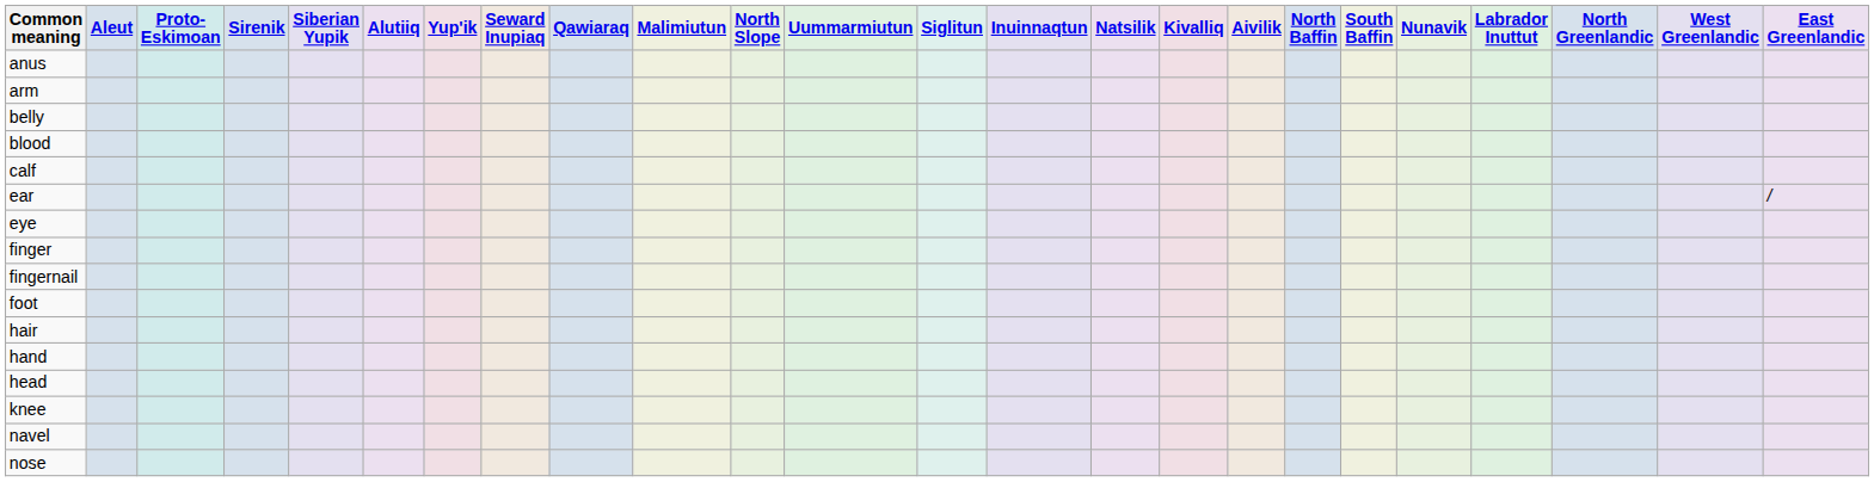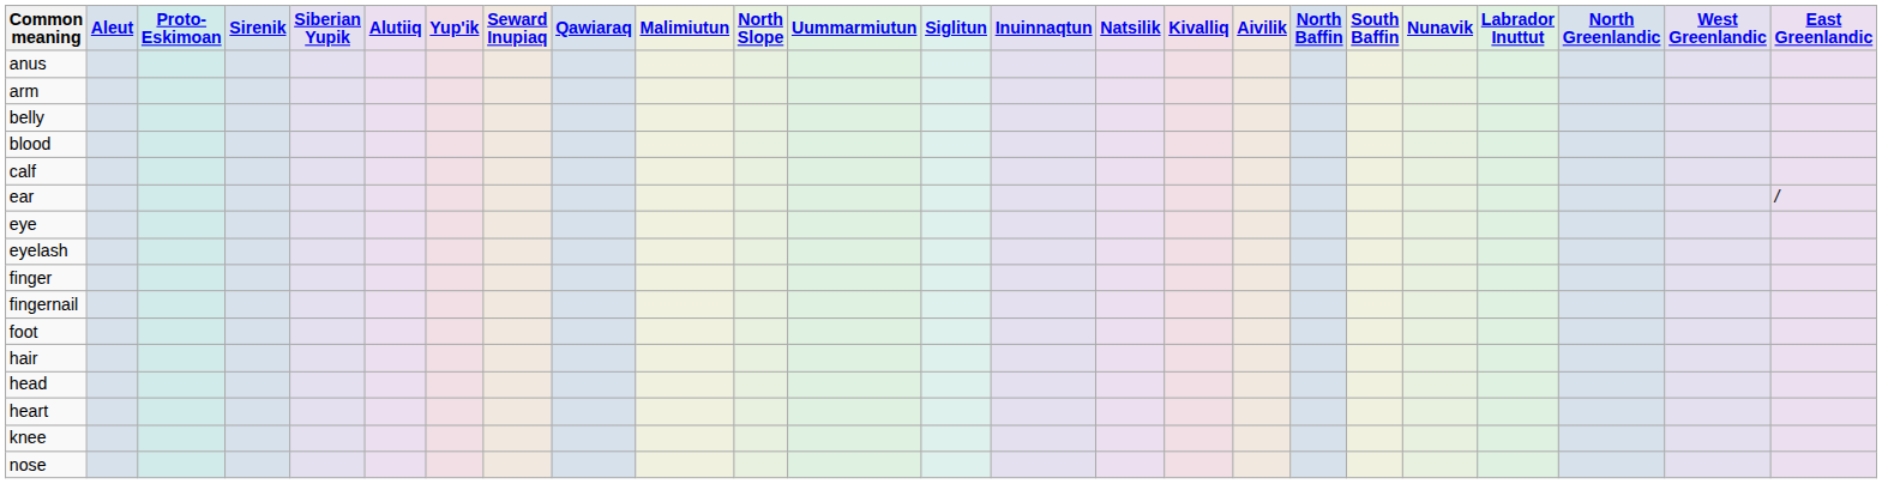 <table class="wikitable" style="font-size: 85%">
 <tr>
 <th>Common meaning</th>
 <th style="background-color: #d6e1ec"><a href='#'>Aleut</a></th>
 <th style="background-color: #d1ebeb"><a href='#'>Proto-Eskimoan</a></th>
 <th style="background-color: #d6e1ec"><a href='#'>Sirenik</a></th>
 <th style="background-color: #e4e0f0"><a href='#'>Siberian Yupik</a></th>
 <th style="background-color: #ece0f0"><a href='#'>Alutiiq</a></th>
 <th style="background-color: #f1dfe5"><a href='#'>Yup'ik</a></th>
 <th style="background-color: #f1e9df"><a href='#'>Seward Inupiaq</a></th>
 <th style="background-color: #d6e1ec"><a href='#'>Qawiaraq</a></th>
 <th style="background-color: #f0f1df"><a href='#'>Malimiutun</a></th>
 <th style="background-color: #e8f1df"><a href='#'>North Slope</a></th>
 <th style="background-color: #dff1e0"><a href='#'>Uummarmiutun</a></th>
 <th style="background-color: #dff1ed"><a href='#'>Siglitun</a></th>
 <th style="background-color: #e4e0f0"><a href='#'>Inuinnaqtun</a></th>
 <th style="background-color: #ece0f0"><a href='#'>Natsilik</a></th>
 <th style="background-color: #f1dfe5"><a href='#'>Kivalliq</a></th>
 <th style="background-color: #f1e9df"><a href='#'>Aivilik</a></th>
 <th style="background-color: #d6e1ec"><a href='#'>North Baffin</a></th>
 <th style="background-color: #f0f1df"><a href='#'>South Baffin</a></th>
 <th style="background-color: #e8f1df"><a href='#'>Nunavik</a></th>
 <th style="background-color: #dff1e0"><a href='#'>Labrador Inuttut</a></th>
 <th style="background-color: #d6e1ec"><a href='#'>North Greenlandic</a></th>
 <th style="background-color: #e4e0f0"><a href='#'>West Greenlandic</a></th>
 <th style="background-color: #ece0f0"><a href='#'>East Greenlandic</a></th>
 </tr>
 <tr>
 <td>anus</td>
 <td style="background-color: #d6e1ec"></td>
 <td style="background-color: #d1ebeb"></td>
 <td style="background-color: #d6e1ec"></td>
 <td style="background-color: #e4e0f0"></td>
 <td style="background-color: #ece0f0"></td>
 <td style="background-color: #f1dfe5"></td>
 <td style="background-color: #f1e9df"></td>
 <td style="background-color: #d6e1ec"></td>
 <td style="background-color: #f0f1df"></td>
 <td style="background-color: #e8f1df"></td>
 <td style="background-color: #dff1e0"></td>
 <td style="background-color: #dff1ed"></td>
 <td style="background-color: #e4e0f0"></td>
 <td style="background-color: #ece0f0"></td>
 <td style="background-color: #f1dfe5"></td>
 <td style="background-color: #f1e9df"></td>
 <td style="background-color: #d6e1ec"></td>
 <td style="background-color: #f0f1df"></td>
 <td style="background-color: #e8f1df"></td>
 <td style="background-color: #dff1e0"></td>
 <td style="background-color: #d6e1ec"></td>
 <td style="background-color: #e4e0f0"></td>
 <td style="background-color: #ece0f0"> </td>
 </tr>
 <tr>
 <td>arm</td>
 <td style="background-color: #d6e1ec"></td>
 <td style="background-color: #d1ebeb"></td>
 <td style="background-color: #d6e1ec"></td>
 <td style="background-color: #e4e0f0"></td>
 <td style="background-color: #ece0f0"></td>
 <td style="background-color: #f1dfe5"></td>
 <td style="background-color: #f1e9df"></td>
 <td style="background-color: #d6e1ec"></td>
 <td style="background-color: #f0f1df"></td>
 <td style="background-color: #e8f1df"></td>
 <td style="background-color: #dff1e0"></td>
 <td style="background-color: #dff1ed"></td>
 <td style="background-color: #e4e0f0"></td>
 <td style="background-color: #ece0f0"></td>
 <td style="background-color: #f1dfe5"></td>
 <td style="background-color: #f1e9df"></td>
 <td style="background-color: #d6e1ec"></td>
 <td style="background-color: #f0f1df"></td>
 <td style="background-color: #e8f1df"></td>
 <td style="background-color: #dff1e0"></td>
 <td style="background-color: #d6e1ec"></td>
 <td style="background-color: #e4e0f0"></td>
 <td style="background-color: #ece0f0"></td>
 </tr>
 <tr>
 <td>belly</td>
 <td style="background-color: #d6e1ec"></td>
 <td style="background-color: #d1ebeb"></td>
 <td style="background-color: #d6e1ec"></td>
 <td style="background-color: #e4e0f0"></td>
 <td style="background-color: #ece0f0"></td>
 <td style="background-color: #f1dfe5"></td>
 <td style="background-color: #f1e9df"></td>
 <td style="background-color: #d6e1ec"></td>
 <td style="background-color: #f0f1df"></td>
 <td style="background-color: #e8f1df"></td>
 <td style="background-color: #dff1e0"></td>
 <td style="background-color: #dff1ed"></td>
 <td style="background-color: #e4e0f0"></td>
 <td style="background-color: #ece0f0"></td>
 <td style="background-color: #f1dfe5"></td>
 <td style="background-color: #f1e9df"></td>
 <td style="background-color: #d6e1ec"></td>
 <td style="background-color: #f0f1df"></td>
 <td style="background-color: #e8f1df"></td>
 <td style="background-color: #dff1e0"></td>
 <td style="background-color: #d6e1ec"></td>
 <td style="background-color: #e4e0f0"></td>
 <td style="background-color: #ece0f0"></td>
 </tr>
 <tr>
 <td>blood</td>
 <td style="background-color: #d6e1ec"></td>
 <td style="background-color: #d1ebeb"></td>
 <td style="background-color: #d6e1ec"></td>
 <td style="background-color: #e4e0f0"></td>
 <td style="background-color: #ece0f0"></td>
 <td style="background-color: #f1dfe5"></td>
 <td style="background-color: #f1e9df"></td>
 <td style="background-color: #d6e1ec"></td>
 <td style="background-color: #f0f1df"></td>
 <td style="background-color: #e8f1df"></td>
 <td style="background-color: #dff1e0"></td>
 <td style="background-color: #dff1ed"></td>
 <td style="background-color: #e4e0f0"></td>
 <td style="background-color: #ece0f0"></td>
 <td style="background-color: #f1dfe5"></td>
 <td style="background-color: #f1e9df"></td>
 <td style="background-color: #d6e1ec"></td>
 <td style="background-color: #f0f1df"></td>
 <td style="background-color: #e8f1df"></td>
 <td style="background-color: #dff1e0"></td>
 <td style="background-color: #d6e1ec"></td>
 <td style="background-color: #e4e0f0"></td>
 <td style="background-color: #ece0f0"></td>
 </tr>
 <tr>
 <td>calf</td>
 <td style="background-color: #d6e1ec"></td>
 <td style="background-color: #d1ebeb"></td>
 <td style="background-color: #d6e1ec"></td>
 <td style="background-color: #e4e0f0"></td>
 <td style="background-color: #ece0f0"></td>
 <td style="background-color: #f1dfe5"></td>
 <td style="background-color: #f1e9df"></td>
 <td style="background-color: #d6e1ec"></td>
 <td style="background-color: #f0f1df"></td>
 <td style="background-color: #e8f1df"></td>
 <td style="background-color: #dff1e0"></td>
 <td style="background-color: #dff1ed"></td>
 <td style="background-color: #e4e0f0"></td>
 <td style="background-color: #ece0f0"></td>
 <td style="background-color: #f1dfe5"></td>
 <td style="background-color: #f1e9df"></td>
 <td style="background-color: #d6e1ec"></td>
 <td style="background-color: #f0f1df"></td>
 <td style="background-color: #e8f1df"></td>
 <td style="background-color: #dff1e0"></td>
 <td style="background-color: #d6e1ec"></td>
 <td style="background-color: #e4e0f0"></td>
 <td style="background-color: #ece0f0"></td>
 </tr>
 <tr>
 <td>ear</td>
 <td style="background-color: #d6e1ec"></td>
 <td style="background-color: #d1ebeb"></td>
 <td style="background-color: #d6e1ec"></td>
 <td style="background-color: #e4e0f0"></td>
 <td style="background-color: #ece0f0"></td>
 <td style="background-color: #f1dfe5"></td>
 <td style="background-color: #f1e9df"></td>
 <td style="background-color: #d6e1ec"></td>
 <td style="background-color: #f0f1df"></td>
 <td style="background-color: #e8f1df"></td>
 <td style="background-color: #dff1e0"></td>
 <td style="background-color: #dff1ed"></td>
 <td style="background-color: #e4e0f0"></td>
 <td style="background-color: #ece0f0"></td>
 <td style="background-color: #f1dfe5"></td>
 <td style="background-color: #f1e9df"></td>
 <td style="background-color: #d6e1ec"></td>
 <td style="background-color: #f0f1df"></td>
 <td style="background-color: #e8f1df"></td>
 <td style="background-color: #dff1e0"></td>
 <td style="background-color: #d6e1ec"></td>
 <td style="background-color: #e4e0f0"></td>
 <td style="background-color: #ece0f0"><em>/</em></td>
 </tr>
 <tr>
 <td>eye</td>
 <td style="background-color: #d6e1ec"></td>
 <td style="background-color: #d1ebeb"></td>
 <td style="background-color: #d6e1ec"></td>
 <td style="background-color: #e4e0f0"></td>
 <td style="background-color: #ece0f0"></td>
 <td style="background-color: #f1dfe5"></td>
 <td style="background-color: #f1e9df"></td>
 <td style="background-color: #d6e1ec"></td>
 <td style="background-color: #f0f1df"></td>
 <td style="background-color: #e8f1df"></td>
 <td style="background-color: #dff1e0"></td>
 <td style="background-color: #dff1ed"></td>
 <td style="background-color: #e4e0f0"></td>
 <td style="background-color: #ece0f0"></td>
 <td style="background-color: #f1dfe5"></td>
 <td style="background-color: #f1e9df"></td>
 <td style="background-color: #d6e1ec"></td>
 <td style="background-color: #f0f1df"></td>
 <td style="background-color: #e8f1df"></td>
 <td style="background-color: #dff1e0"></td>
 <td style="background-color: #d6e1ec"></td>
 <td style="background-color: #e4e0f0"></td>
 <td style="background-color: #ece0f0"></td>
 </tr>
 <tr>
+<td>eyelash</td>
+<td style="background-color: #d6e1ec"></td>
+<td style="background-color: #d1ebeb"></td>
+<td style="background-color: #d6e1ec"></td>
+<td style="background-color: #e4e0f0"></td>
+<td style="background-color: #ece0f0"></td>
+<td style="background-color: #f1dfe5"></td>
+<td style="background-color: #f1e9df"></td>
+<td style="background-color: #d6e1ec"></td>
+<td style="background-color: #f0f1df"></td>
+<td style="background-color: #e8f1df"></td>
+<td style="background-color: #dff1e0"></td>
+<td style="background-color: #dff1ed"></td>
+<td style="background-color: #e4e0f0"></td>
+<td style="background-color: #ece0f0"></td>
+<td style="background-color: #f1dfe5"></td>
+<td style="background-color: #f1e9df"></td>
+<td style="background-color: #d6e1ec"></td>
+<td style="background-color: #f0f1df"></td>
+<td style="background-color: #e8f1df"></td>
+<td style="background-color: #dff1e0"></td>
+<td style="background-color: #d6e1ec"></td>
+<td style="background-color: #e4e0f0"></td>
+<td style="background-color: #ece0f0"></td>
+</tr>
+<tr>
 <td>finger</td>
 <td style="background-color: #d6e1ec"></td>
 <td style="background-color: #d1ebeb"></td>
 <td style="background-color: #d6e1ec"></td>
 <td style="background-color: #e4e0f0"></td>
 <td style="background-color: #ece0f0"></td>
 <td style="background-color: #f1dfe5"></td>
 <td style="background-color: #f1e9df"></td>
 <td style="background-color: #d6e1ec"></td>
 <td style="background-color: #f0f1df"></td>
 <td style="background-color: #e8f1df"></td>
 <td style="background-color: #dff1e0"></td>
 <td style="background-color: #dff1ed"></td>
 <td style="background-color: #e4e0f0"></td>
 <td style="background-color: #ece0f0"></td>
 <td style="background-color: #f1dfe5"></td>
 <td style="background-color: #f1e9df"></td>
 <td style="background-color: #d6e1ec"></td>
 <td style="background-color: #f0f1df"></td>
 <td style="background-color: #e8f1df"></td>
 <td style="background-color: #dff1e0"></td>
 <td style="background-color: #d6e1ec"></td>
 <td style="background-color: #e4e0f0"></td>
 <td style="background-color: #ece0f0"></td>
 </tr>
 <tr>
 <td>fingernail</td>
 <td style="background-color: #d6e1ec"></td>
 <td style="background-color: #d1ebeb"></td>
 <td style="background-color: #d6e1ec"></td>
 <td style="background-color: #e4e0f0"></td>
 <td style="background-color: #ece0f0"></td>
 <td style="background-color: #f1dfe5"></td>
 <td style="background-color: #f1e9df"></td>
 <td style="background-color: #d6e1ec"></td>
 <td style="background-color: #f0f1df"></td>
 <td style="background-color: #e8f1df"></td>
 <td style="background-color: #dff1e0"></td>
 <td style="background-color: #dff1ed"></td>
 <td style="background-color: #e4e0f0"></td>
 <td style="background-color: #ece0f0"></td>
 <td style="background-color: #f1dfe5"></td>
 <td style="background-color: #f1e9df"></td>
 <td style="background-color: #d6e1ec"></td>
 <td style="background-color: #f0f1df"></td>
 <td style="background-color: #e8f1df"></td>
 <td style="background-color: #dff1e0"></td>
 <td style="background-color: #d6e1ec"></td>
 <td style="background-color: #e4e0f0"></td>
 <td style="background-color: #ece0f0"></td>
 </tr>
 <tr>
 <td>foot</td>
 <td style="background-color: #d6e1ec"></td>
 <td style="background-color: #d1ebeb"></td>
 <td style="background-color: #d6e1ec"></td>
 <td style="background-color: #e4e0f0"></td>
 <td style="background-color: #ece0f0"></td>
 <td style="background-color: #f1dfe5"></td>
 <td style="background-color: #f1e9df"></td>
 <td style="background-color: #d6e1ec"></td>
 <td style="background-color: #f0f1df"></td>
 <td style="background-color: #e8f1df"></td>
 <td style="background-color: #dff1e0"></td>
 <td style="background-color: #dff1ed"></td>
 <td style="background-color: #e4e0f0"></td>
 <td style="background-color: #ece0f0"></td>
 <td style="background-color: #f1dfe5"></td>
 <td style="background-color: #f1e9df"></td>
 <td style="background-color: #d6e1ec"></td>
 <td style="background-color: #f0f1df"></td>
 <td style="background-color: #e8f1df"></td>
 <td style="background-color: #dff1e0"></td>
 <td style="background-color: #d6e1ec"></td>
 <td style="background-color: #e4e0f0"></td>
 <td style="background-color: #ece0f0"></td>
 </tr>
 <tr>
 <td>hair</td>
 <td style="background-color: #d6e1ec"></td>
 <td style="background-color: #d1ebeb"></td>
 <td style="background-color: #d6e1ec"></td>
 <td style="background-color: #e4e0f0"></td>
 <td style="background-color: #ece0f0"></td>
 <td style="background-color: #f1dfe5"></td>
 <td style="background-color: #f1e9df"></td>
 <td style="background-color: #d6e1ec"></td>
 <td style="background-color: #f0f1df"></td>
 <td style="background-color: #e8f1df"></td>
 <td style="background-color: #dff1e0"></td>
 <td style="background-color: #dff1ed"></td>
 <td style="background-color: #e4e0f0"></td>
 <td style="background-color: #ece0f0"></td>
 <td style="background-color: #f1dfe5"></td>
 <td style="background-color: #f1e9df"></td>
 <td style="background-color: #d6e1ec"></td>
 <td style="background-color: #f0f1df"></td>
 <td style="background-color: #e8f1df"></td>
 <td style="background-color: #dff1e0"></td>
 <td style="background-color: #d6e1ec"></td>
 <td style="background-color: #e4e0f0"></td>
 <td style="background-color: #ece0f0"></td>
 </tr>
 <tr>
-<td>hand</td>
+<td>head</td>
 <td style="background-color: #d6e1ec"></td>
 <td style="background-color: #d1ebeb"></td>
 <td style="background-color: #d6e1ec"></td>
 <td style="background-color: #e4e0f0"></td>
 <td style="background-color: #ece0f0"></td>
 <td style="background-color: #f1dfe5"></td>
 <td style="background-color: #f1e9df"></td>
 <td style="background-color: #d6e1ec"></td>
 <td style="background-color: #f0f1df"></td>
 <td style="background-color: #e8f1df"></td>
 <td style="background-color: #dff1e0"></td>
-<td style="background-color: #dff1ed"> </td>
+<td style="background-color: #dff1ed"></td>
 <td style="background-color: #e4e0f0"></td>
 <td style="background-color: #ece0f0"></td>
 <td style="background-color: #f1dfe5"></td>
 <td style="background-color: #f1e9df"></td>
 <td style="background-color: #d6e1ec"></td>
 <td style="background-color: #f0f1df"></td>
 <td style="background-color: #e8f1df"></td>
 <td style="background-color: #dff1e0"></td>
 <td style="background-color: #d6e1ec"></td>
 <td style="background-color: #e4e0f0"></td>
 <td style="background-color: #ece0f0"></td>
 </tr>
 <tr>
-<td>head</td>
+<td>heart</td>
 <td style="background-color: #d6e1ec"></td>
 <td style="background-color: #d1ebeb"></td>
 <td style="background-color: #d6e1ec"></td>
 <td style="background-color: #e4e0f0"></td>
 <td style="background-color: #ece0f0"></td>
 <td style="background-color: #f1dfe5"></td>
 <td style="background-color: #f1e9df"></td>
 <td style="background-color: #d6e1ec"></td>
 <td style="background-color: #f0f1df"></td>
 <td style="background-color: #e8f1df"></td>
 <td style="background-color: #dff1e0"></td>
 <td style="background-color: #dff1ed"></td>
 <td style="background-color: #e4e0f0"></td>
 <td style="background-color: #ece0f0"></td>
 <td style="background-color: #f1dfe5"></td>
 <td style="background-color: #f1e9df"></td>
 <td style="background-color: #d6e1ec"></td>
 <td style="background-color: #f0f1df"></td>
 <td style="background-color: #e8f1df"></td>
 <td style="background-color: #dff1e0"></td>
 <td style="background-color: #d6e1ec"></td>
 <td style="background-color: #e4e0f0"></td>
 <td style="background-color: #ece0f0"></td>
 </tr>
 <tr>
 <td>knee</td>
 <td style="background-color: #d6e1ec"></td>
 <td style="background-color: #d1ebeb"></td>
 <td style="background-color: #d6e1ec"></td>
 <td style="background-color: #e4e0f0"></td>
 <td style="background-color: #ece0f0"></td>
 <td style="background-color: #f1dfe5"></td>
 <td style="background-color: #f1e9df"></td>
 <td style="background-color: #d6e1ec"></td>
 <td style="background-color: #f0f1df"></td>
 <td style="background-color: #e8f1df"></td>
 <td style="background-color: #dff1e0"></td>
 <td style="background-color: #dff1ed"></td>
 <td style="background-color: #e4e0f0"></td>
 <td style="background-color: #ece0f0"></td>
 <td style="background-color: #f1dfe5"></td>
 <td style="background-color: #f1e9df"></td>
 <td style="background-color: #d6e1ec"></td>
 <td style="background-color: #f0f1df"></td>
 <td style="background-color: #e8f1df"></td>
 <td style="background-color: #dff1e0"></td>
 <td style="background-color: #d6e1ec"></td>
 <td style="background-color: #e4e0f0"></td>
 <td style="background-color: #ece0f0"></td>
 </tr>
 <tr>
-<td>navel</td>
-<td style="background-color: #d6e1ec"></td>
-<td style="background-color: #d1ebeb"></td>
-<td style="background-color: #d6e1ec"></td>
-<td style="background-color: #e4e0f0"></td>
-<td style="background-color: #ece0f0"></td>
-<td style="background-color: #f1dfe5"></td>
-<td style="background-color: #f1e9df"></td>
-<td style="background-color: #d6e1ec"></td>
-<td style="background-color: #f0f1df"></td>
-<td style="background-color: #e8f1df"></td>
-<td style="background-color: #dff1e0"></td>
-<td style="background-color: #dff1ed"></td>
-<td style="background-color: #e4e0f0"></td>
-<td style="background-color: #ece0f0"></td>
-<td style="background-color: #f1dfe5"></td>
-<td style="background-color: #f1e9df"></td>
-<td style="background-color: #d6e1ec"></td>
-<td style="background-color: #f0f1df"></td>
-<td style="background-color: #e8f1df"></td>
-<td style="background-color: #dff1e0"></td>
-<td style="background-color: #d6e1ec"></td>
-<td style="background-color: #e4e0f0"></td>
-<td style="background-color: #ece0f0"></td>
-</tr>
-<tr>
 <td>nose</td>
 <td style="background-color: #d6e1ec"></td>
 <td style="background-color: #d1ebeb"></td>
 <td style="background-color: #d6e1ec"></td>
 <td style="background-color: #e4e0f0"></td>
 <td style="background-color: #ece0f0"></td>
 <td style="background-color: #f1dfe5"></td>
 <td style="background-color: #f1e9df"></td>
 <td style="background-color: #d6e1ec"></td>
 <td style="background-color: #f0f1df"></td>
 <td style="background-color: #e8f1df"></td>
 <td style="background-color: #dff1e0"></td>
 <td style="background-color: #dff1ed"></td>
 <td style="background-color: #e4e0f0"></td>
 <td style="background-color: #ece0f0"></td>
 <td style="background-color: #f1dfe5"></td>
 <td style="background-color: #f1e9df"></td>
 <td style="background-color: #d6e1ec"></td>
 <td style="background-color: #f0f1df"></td>
 <td style="background-color: #e8f1df"></td>
 <td style="background-color: #dff1e0"></td>
 <td style="background-color: #d6e1ec"></td>
 <td style="background-color: #e4e0f0"></td>
 <td style="background-color: #ece0f0"></td>
 </tr>
 </table>
